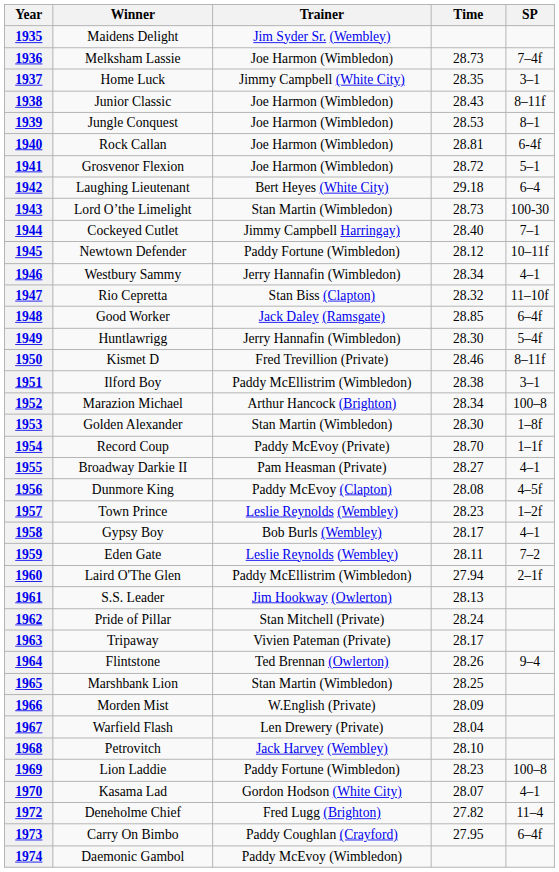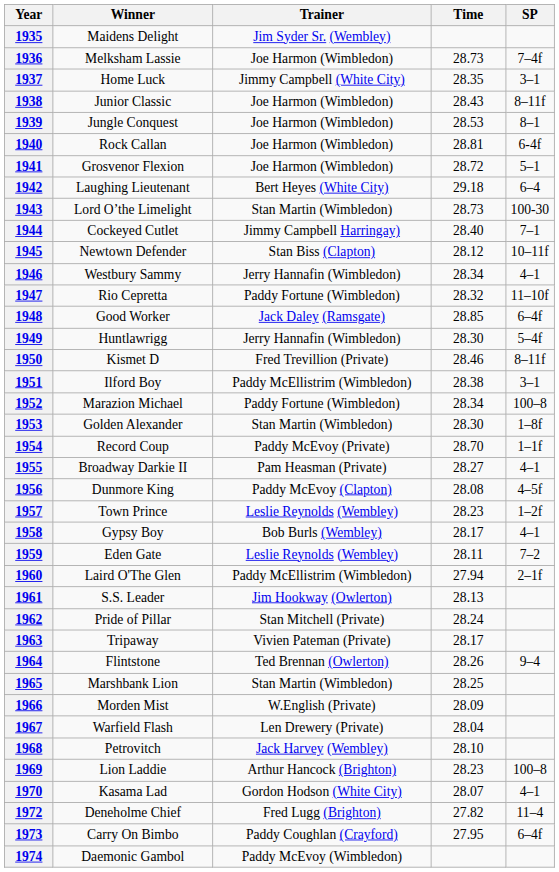 <table class="wikitable collapsible collapsed" style="text-align:center">
 <tr>
 <th width=50>Year</th>
 <th width=180>Winner</th>
 <th width=250>Trainer</th>
 <th width=80>Time</th>
 <th width=50>SP</th>
 </tr>
 <tr>
 <th><a href='#'>1935</a></th>
 <td>Maidens Delight</td>
 <td><a href='#'>Jim Syder Sr.</a> <a href='#'>(Wembley)</a></td>
 <td></td>
 <td></td>
 </tr>
 <tr>
 <th><a href='#'>1936</a></th>
 <td>Melksham Lassie</td>
 <td>Joe Harmon (Wimbledon)</td>
 <td>28.73</td>
 <td>7–4f</td>
 </tr>
 <tr>
 <th><a href='#'>1937</a></th>
 <td>Home Luck</td>
 <td>Jimmy Campbell <a href='#'>(White City)</a></td>
 <td>28.35</td>
 <td>3–1</td>
 </tr>
 <tr>
 <th><a href='#'>1938</a></th>
 <td>Junior Classic</td>
 <td>Joe Harmon (Wimbledon)</td>
 <td>28.43</td>
 <td>8–11f</td>
 </tr>
 <tr>
 <th><a href='#'>1939</a></th>
 <td>Jungle Conquest</td>
 <td>Joe Harmon (Wimbledon)</td>
 <td>28.53</td>
 <td>8–1</td>
 </tr>
 <tr>
 <th><a href='#'>1940</a></th>
 <td>Rock Callan</td>
 <td>Joe Harmon (Wimbledon)</td>
 <td>28.81</td>
 <td>6-4f</td>
 </tr>
 <tr>
 <th><a href='#'>1941</a></th>
 <td>Grosvenor Flexion</td>
 <td>Joe Harmon (Wimbledon)</td>
 <td>28.72</td>
 <td>5–1</td>
 </tr>
 <tr>
 <th><a href='#'>1942</a></th>
 <td>Laughing Lieutenant</td>
 <td>Bert Heyes <a href='#'>(White City)</a></td>
 <td>29.18</td>
 <td>6–4</td>
 </tr>
 <tr>
 <th><a href='#'>1943</a></th>
 <td>Lord O’the Limelight</td>
 <td>Stan Martin (Wimbledon)</td>
 <td>28.73</td>
 <td>100-30</td>
 </tr>
 <tr>
 <th><a href='#'>1944</a></th>
 <td>Cockeyed Cutlet</td>
 <td>Jimmy Campbell <a href='#'>Harringay)</a></td>
 <td>28.40</td>
 <td>7–1</td>
 </tr>
 <tr>
 <th><a href='#'>1945</a></th>
 <td>Newtown Defender</td>
-<td>Paddy Fortune (Wimbledon)</td>
+<td>Stan Biss <a href='#'>(Clapton)</a></td>
 <td>28.12</td>
 <td>10–11f</td>
 </tr>
 <tr>
 <th><a href='#'>1946</a></th>
 <td>Westbury Sammy</td>
 <td>Jerry Hannafin (Wimbledon)</td>
 <td>28.34</td>
 <td>4–1</td>
 </tr>
 <tr>
 <th><a href='#'>1947</a></th>
 <td>Rio Cepretta</td>
-<td>Stan Biss <a href='#'>(Clapton)</a></td>
+<td>Paddy Fortune (Wimbledon)</td>
 <td>28.32</td>
 <td>11–10f</td>
 </tr>
 <tr>
 <th><a href='#'>1948</a></th>
 <td>Good Worker</td>
 <td><a href='#'>Jack Daley</a> <a href='#'>(Ramsgate)</a></td>
 <td>28.85</td>
 <td>6–4f</td>
 </tr>
 <tr>
 <th><a href='#'>1949</a></th>
 <td>Huntlawrigg</td>
 <td>Jerry Hannafin (Wimbledon)</td>
 <td>28.30</td>
 <td>5–4f</td>
 </tr>
 <tr>
 <th><a href='#'>1950</a></th>
 <td>Kismet D</td>
 <td>Fred Trevillion (Private)</td>
 <td>28.46</td>
 <td>8–11f</td>
 </tr>
 <tr>
 <th><a href='#'>1951</a></th>
 <td>Ilford Boy</td>
 <td>Paddy McEllistrim (Wimbledon)</td>
 <td>28.38</td>
 <td>3–1</td>
 </tr>
 <tr>
 <th><a href='#'>1952</a></th>
 <td>Marazion Michael</td>
-<td>Arthur Hancock <a href='#'>(Brighton)</a></td>
+<td>Paddy Fortune (Wimbledon)</td>
 <td>28.34</td>
 <td>100–8</td>
 </tr>
 <tr>
 <th><a href='#'>1953</a></th>
 <td>Golden Alexander</td>
 <td>Stan Martin (Wimbledon)</td>
 <td>28.30</td>
 <td>1–8f</td>
 </tr>
 <tr>
 <th><a href='#'>1954</a></th>
 <td>Record Coup</td>
 <td>Paddy McEvoy (Private)</td>
 <td>28.70</td>
 <td>1–1f</td>
 </tr>
 <tr>
 <th><a href='#'>1955</a></th>
 <td>Broadway Darkie II</td>
 <td>Pam Heasman (Private)</td>
 <td>28.27</td>
 <td>4–1</td>
 </tr>
 <tr>
 <th><a href='#'>1956</a></th>
 <td>Dunmore King</td>
 <td>Paddy McEvoy <a href='#'>(Clapton)</a></td>
 <td>28.08</td>
 <td>4–5f</td>
 </tr>
 <tr>
 <th><a href='#'>1957</a></th>
 <td>Town Prince</td>
 <td><a href='#'>Leslie Reynolds</a> <a href='#'>(Wembley)</a></td>
 <td>28.23</td>
 <td>1–2f</td>
 </tr>
 <tr>
 <th><a href='#'>1958</a></th>
 <td>Gypsy Boy</td>
 <td>Bob Burls <a href='#'>(Wembley)</a></td>
 <td>28.17</td>
 <td>4–1</td>
 </tr>
 <tr>
 <th><a href='#'>1959</a></th>
 <td>Eden Gate</td>
 <td><a href='#'>Leslie Reynolds</a> <a href='#'>(Wembley)</a></td>
 <td>28.11</td>
 <td>7–2</td>
 </tr>
 <tr>
 <th><a href='#'>1960</a></th>
 <td>Laird O'The Glen</td>
 <td>Paddy McEllistrim (Wimbledon)</td>
 <td>27.94</td>
 <td>2–1f</td>
 </tr>
 <tr>
 <th><a href='#'>1961</a></th>
 <td>S.S. Leader</td>
 <td><a href='#'>Jim Hookway</a> <a href='#'>(Owlerton)</a></td>
 <td>28.13</td>
 <td></td>
 </tr>
 <tr>
 <th><a href='#'>1962</a></th>
 <td>Pride of Pillar</td>
 <td>Stan Mitchell (Private)</td>
 <td>28.24</td>
 <td></td>
 </tr>
 <tr>
 <th><a href='#'>1963</a></th>
 <td>Tripaway</td>
 <td>Vivien Pateman (Private)</td>
 <td>28.17</td>
 <td></td>
 </tr>
 <tr>
 <th><a href='#'>1964</a></th>
 <td>Flintstone</td>
 <td>Ted Brennan <a href='#'>(Owlerton)</a></td>
 <td>28.26</td>
 <td>9–4</td>
 </tr>
 <tr>
 <th><a href='#'>1965</a></th>
 <td>Marshbank Lion</td>
 <td>Stan Martin (Wimbledon)</td>
 <td>28.25</td>
 <td></td>
 </tr>
 <tr>
 <th><a href='#'>1966</a></th>
 <td>Morden Mist</td>
 <td>W.English (Private)</td>
 <td>28.09</td>
 <td></td>
 </tr>
 <tr>
 <th><a href='#'>1967</a></th>
 <td>Warfield Flash</td>
 <td>Len Drewery (Private)</td>
 <td>28.04</td>
 <td></td>
 </tr>
 <tr>
 <th><a href='#'>1968</a></th>
 <td>Petrovitch</td>
 <td><a href='#'>Jack Harvey</a> <a href='#'>(Wembley)</a></td>
 <td>28.10</td>
 <td></td>
 </tr>
 <tr>
 <th><a href='#'>1969</a></th>
 <td>Lion Laddie</td>
-<td>Paddy Fortune (Wimbledon)</td>
+<td>Arthur Hancock <a href='#'>(Brighton)</a></td>
 <td>28.23</td>
 <td>100–8</td>
 </tr>
 <tr>
 <th><a href='#'>1970</a></th>
 <td>Kasama Lad</td>
 <td>Gordon Hodson <a href='#'>(White City)</a></td>
 <td>28.07</td>
 <td>4–1</td>
 </tr>
 <tr>
 <th><a href='#'>1972</a></th>
 <td>Deneholme Chief</td>
 <td>Fred Lugg <a href='#'>(Brighton)</a></td>
 <td>27.82</td>
 <td>11–4</td>
 </tr>
 <tr>
 <th><a href='#'>1973</a></th>
 <td>Carry On Bimbo</td>
 <td>Paddy Coughlan <a href='#'>(Crayford)</a></td>
 <td>27.95</td>
 <td>6–4f</td>
 </tr>
 <tr>
 <th><a href='#'>1974</a></th>
 <td>Daemonic Gambol</td>
 <td>Paddy McEvoy (Wimbledon)</td>
 <td></td>
 <td></td>
 </tr>
 </table>
